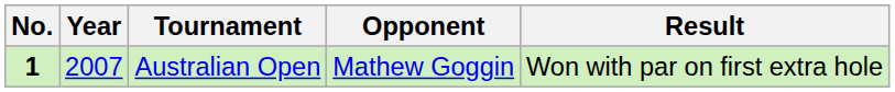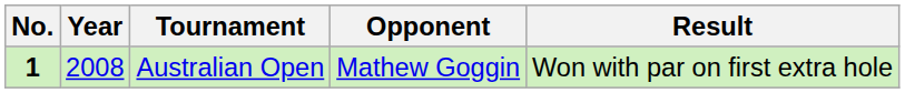 <table class="wikitable" style="font-size:95%;">
 <tr>
 <th>No.</th>
 <th>Year</th>
 <th>Tournament</th>
 <th>Opponent</th>
 <th>Result</th>
 </tr>
 <tr style="background:#D0F0C0;">
 <td align=center><strong>1</strong></td>
-<td><a href='#'>2007</a></td>
+<td><a href='#'>2008</a></td>
 <td><a href='#'>Australian Open</a></td>
 <td> <a href='#'>Mathew Goggin</a></td>
 <td>Won with par on first extra hole</td>
 </tr>
 </table>
